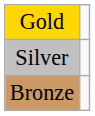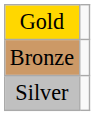 <table class="wikitable" style=" text-align:center;">
 <tr>
 <td bgcolor="gold">Gold</td>
 <td></td>
 </tr>
 <tr>
+<td bgcolor="CC9966">Bronze</td>
+<td></td>
+</tr>
+<tr>
 <td bgcolor="silver">Silver</td>
 <td></td>
 </tr>
-<tr>
-<td bgcolor="CC9966">Bronze</td>
-<td></td>
-</tr>
 </table>
